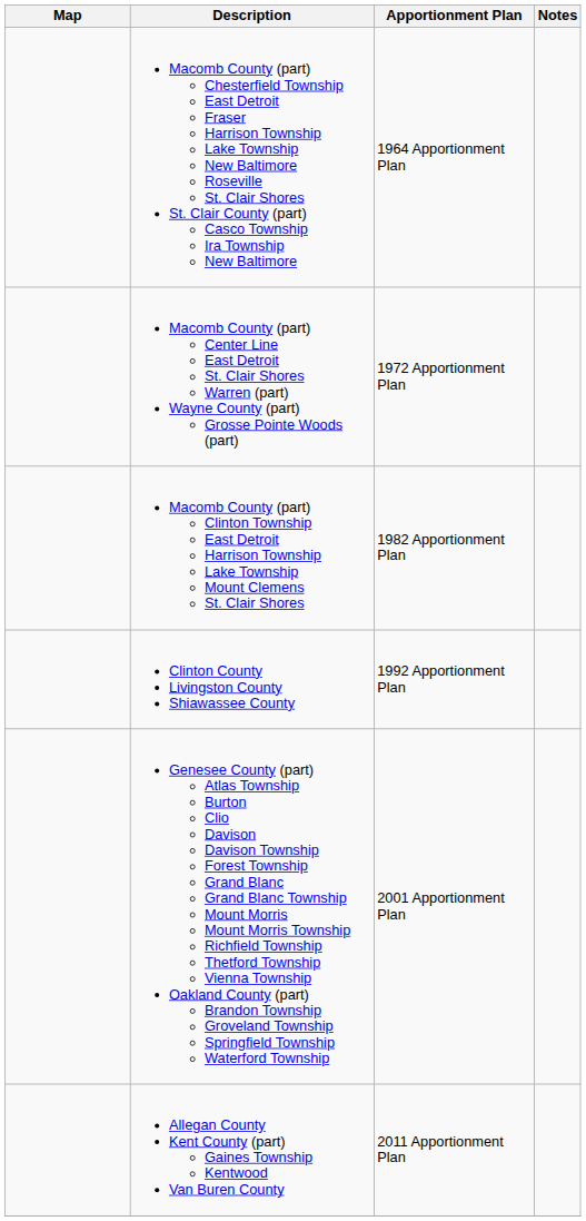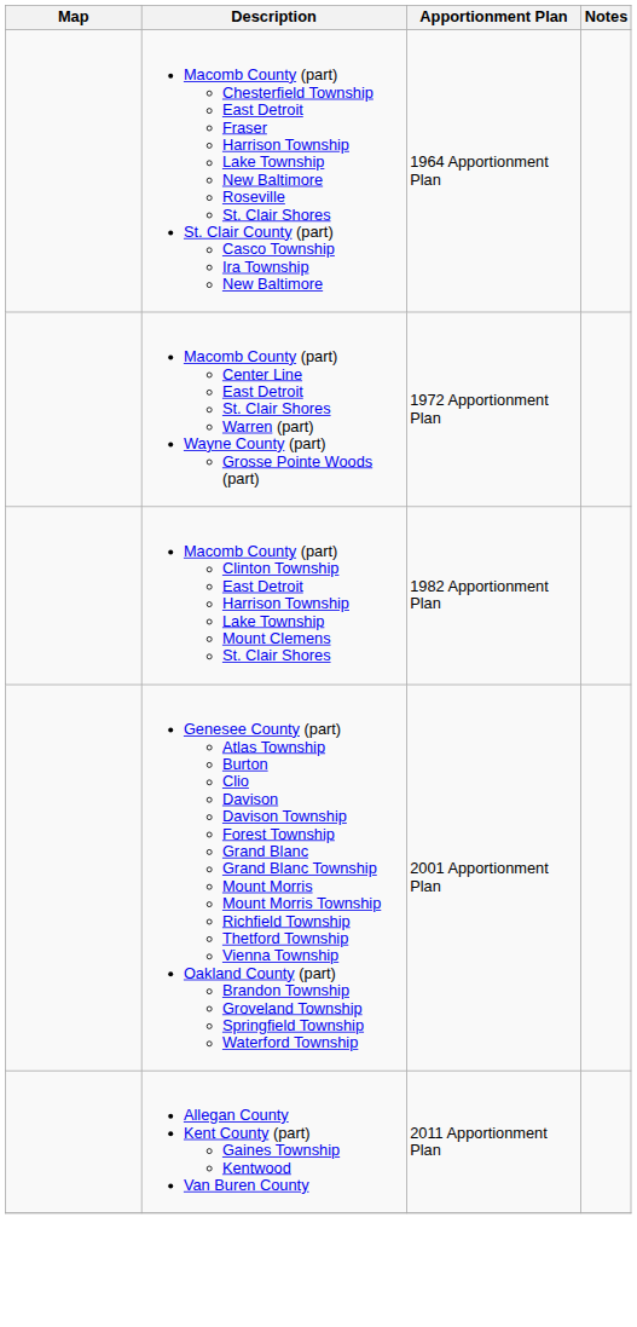 <table class="wikitable sortable">
 <tr>
 <th style="width:100pt;">Map</th>
 <th style="width:200pt;">Description</th>
 <th style="width:130pt;">Apportionment Plan</th>
 <th style="width:15pt;">Notes</th>
 </tr>
 <tr>
 <td></td>
 <td><br><ul><li><a href='#'>Macomb County</a> (part)<ul><li><a href='#'>Chesterfield Township</a></li><li><a href='#'>East Detroit</a></li><li><a href='#'>Fraser</a></li><li><a href='#'>Harrison Township</a></li><li><a href='#'>Lake Township</a></li><li><a href='#'>New Baltimore</a></li><li><a href='#'>Roseville</a></li><li><a href='#'>St. Clair Shores</a></li></ul></li><li><a href='#'>St. Clair County</a> (part)<ul><li><a href='#'>Casco Township</a></li><li><a href='#'>Ira Township</a></li><li><a href='#'>New Baltimore</a></li></ul></li></ul></td>
 <td>1964 Apportionment Plan</td>
 <td></td>
 </tr>
 <tr>
 <td></td>
 <td><br><ul><li><a href='#'>Macomb County</a> (part)<ul><li><a href='#'>Center Line</a></li><li><a href='#'>East Detroit</a></li><li><a href='#'>St. Clair Shores</a></li><li><a href='#'>Warren</a> (part)</li></ul></li><li><a href='#'>Wayne County</a> (part)<ul><li><a href='#'>Grosse Pointe Woods</a> (part)</li></ul></li></ul></td>
 <td>1972 Apportionment Plan</td>
 <td></td>
 </tr>
 <tr>
 <td></td>
 <td><br><ul><li><a href='#'>Macomb County</a> (part)<ul><li><a href='#'>Clinton Township</a></li><li><a href='#'>East Detroit</a></li><li><a href='#'>Harrison Township</a></li><li><a href='#'>Lake Township</a></li><li><a href='#'>Mount Clemens</a></li><li><a href='#'>St. Clair Shores</a></li></ul></li></ul></td>
 <td>1982 Apportionment Plan</td>
 <td></td>
 </tr>
 <tr>
 <td></td>
-<td><br><ul><li><a href='#'>Clinton County</a></li><li><a href='#'>Livingston County</a></li><li><a href='#'>Shiawassee County</a></li></ul></td>
-<td>1992 Apportionment Plan</td>
-<td></td>
-</tr>
-<tr>
-<td></td>
 <td><br><ul><li><a href='#'>Genesee County</a> (part)<ul><li><a href='#'>Atlas Township</a></li><li><a href='#'>Burton</a></li><li><a href='#'>Clio</a></li><li><a href='#'>Davison</a></li><li><a href='#'>Davison Township</a></li><li><a href='#'>Forest Township</a></li><li><a href='#'>Grand Blanc</a></li><li><a href='#'>Grand Blanc Township</a></li><li><a href='#'>Mount Morris</a></li><li><a href='#'>Mount Morris Township</a></li><li><a href='#'>Richfield Township</a></li><li><a href='#'>Thetford Township</a></li><li><a href='#'>Vienna Township</a></li></ul></li><li><a href='#'>Oakland County</a> (part)<ul><li><a href='#'>Brandon Township</a></li><li><a href='#'>Groveland Township</a></li><li><a href='#'>Springfield Township</a></li><li><a href='#'>Waterford Township</a></li></ul></li></ul></td>
 <td>2001 Apportionment Plan</td>
 <td></td>
 </tr>
 <tr>
 <td></td>
 <td><br><ul><li><a href='#'>Allegan County</a></li><li><a href='#'>Kent County</a> (part)<ul><li><a href='#'>Gaines Township</a></li><li><a href='#'>Kentwood</a></li></ul></li><li><a href='#'>Van Buren County</a></li></ul></td>
 <td>2011 Apportionment Plan</td>
 <td></td>
 </tr>
 <tr>
 </tr>
 </table>
